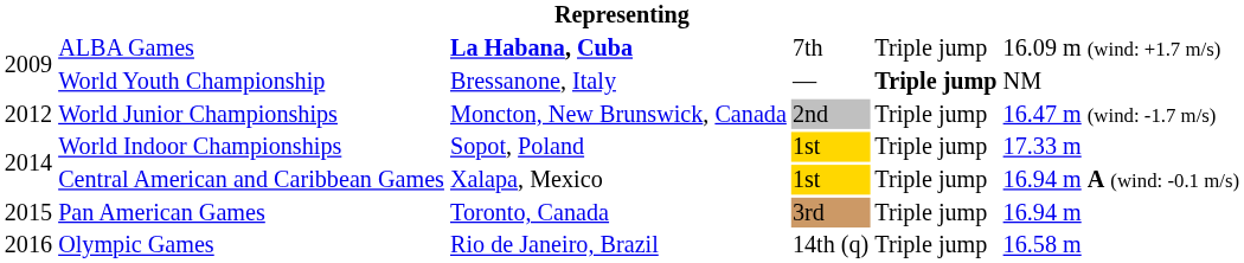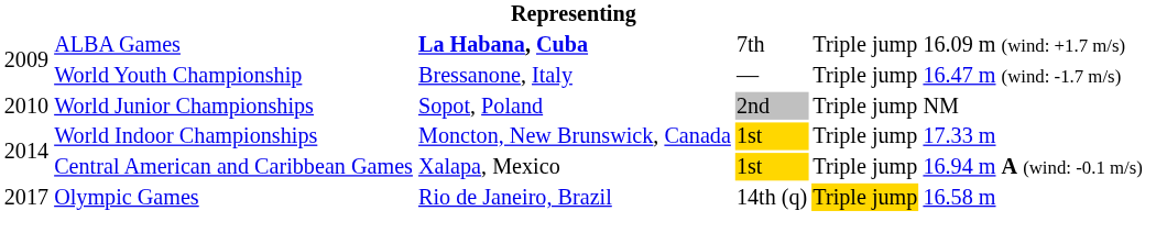 <table>
 <tr>
 <th colspan="6">Representing </th>
 </tr>
 <tr>
 <td rowspan=2>2009</td>
 <td><a href='#'>ALBA Games</a></td>
 <td><strong><a href='#'>La Habana</a>, <a href='#'>Cuba</a></strong></td>
 <td>7th</td>
 <td>Triple jump</td>
 <td>16.09 m <small>(wind: +1.7 m/s)</small></td>
 </tr>
 <tr>
 <td><a href='#'>World Youth Championship</a></td>
 <td><a href='#'>Bressanone</a>, <a href='#'>Italy</a></td>
 <td>—</td>
-<td><strong>Triple jump</strong></td>
-<td>NM</td>
-</tr>
-<tr>
-<td>2012</td>
-<td><a href='#'>World Junior Championships</a></td>
-<td><a href='#'>Moncton, New Brunswick</a>, <a href='#'>Canada</a></td>
-<td bgcolor=silver>2nd</td>
 <td>Triple jump</td>
 <td><a href='#'>16.47 m</a> <small>(wind: -1.7 m/s)</small></td>
 </tr>
 <tr>
+<td>2010</td>
+<td><a href='#'>World Junior Championships</a></td>
+<td><a href='#'>Sopot</a>, <a href='#'>Poland</a></td>
+<td bgcolor=silver>2nd</td>
+<td>Triple jump</td>
+<td>NM</td>
+</tr>
+<tr>
 <td rowspan=2>2014</td>
 <td><a href='#'>World Indoor Championships</a></td>
-<td><a href='#'>Sopot</a>, <a href='#'>Poland</a></td>
+<td><a href='#'>Moncton, New Brunswick</a>, <a href='#'>Canada</a></td>
 <td bgcolor=gold>1st</td>
 <td>Triple jump</td>
 <td><a href='#'>17.33 m</a></td>
 </tr>
 <tr>
 <td><a href='#'>Central American and Caribbean Games</a></td>
 <td><a href='#'>Xalapa</a>, Mexico</td>
 <td bgcolor=gold>1st</td>
 <td>Triple jump</td>
 <td><a href='#'>16.94 m</a>  <strong>A</strong> <small>(wind: -0.1 m/s)</small></td>
 </tr>
 <tr>
-<td>2015</td>
-<td><a href='#'>Pan American Games</a></td>
-<td><a href='#'>Toronto, Canada</a></td>
-<td bgcolor=cc9966>3rd</td>
-<td>Triple jump</td>
-<td><a href='#'>16.94 m</a></td>
-</tr>
-<tr>
-<td>2016</td>
+<td>2017</td>
 <td><a href='#'>Olympic Games</a></td>
 <td><a href='#'>Rio de Janeiro, Brazil</a></td>
 <td>14th (q)</td>
-<td>Triple jump</td>
+<td style="background: gold;">Triple jump</td>
 <td><a href='#'>16.58 m</a></td>
 </tr>
 </table>
